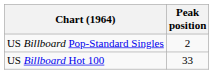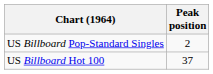 <table class="wikitable sortable">
 <tr>
 <th>Chart (1964)</th>
 <th>Peak<br>position</th>
 </tr>
 <tr>
 <td align="left">US <em>Billboard</em> <a href='#'>Pop-Standard Singles</a></td>
 <td align="center">2</td>
 </tr>
 <tr>
 <td align="left">US <a href='#'><em>Billboard</em> Hot 100</a></td>
-<td align="center">33</td>
+<td align="center">37</td>
 </tr>
 </table>
